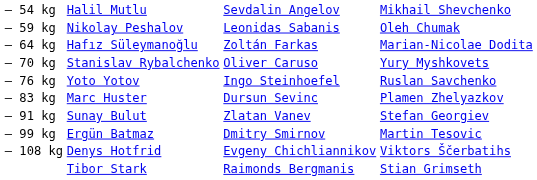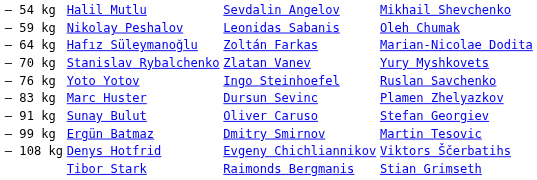 <table>
 <tr>
 <td>– 54 kg<br></td>
 <td> <a href='#'>Halil Mutlu</a></td>
 <td> <a href='#'>Sevdalin Angelov</a></td>
 <td> <a href='#'>Mikhail Shevchenko</a></td>
 </tr>
 <tr>
 <td>– 59 kg<br></td>
 <td> <a href='#'>Nikolay Peshalov</a></td>
 <td> <a href='#'>Leonidas Sabanis</a></td>
 <td> <a href='#'>Oleh Chumak</a></td>
 </tr>
 <tr>
 <td>– 64 kg<br></td>
 <td> <a href='#'>Hafız Süleymanoğlu</a></td>
 <td> <a href='#'>Zoltán Farkas</a></td>
 <td> <a href='#'>Marian-Nicolae Dodita</a></td>
 </tr>
 <tr>
 <td>– 70 kg<br></td>
 <td> <a href='#'>Stanislav Rybalchenko</a></td>
-<td> <a href='#'>Oliver Caruso</a></td>
+<td> <a href='#'>Zlatan Vanev</a></td>
 <td> <a href='#'>Yury Myshkovets</a></td>
 </tr>
 <tr>
 <td>– 76 kg<br></td>
 <td> <a href='#'>Yoto Yotov</a></td>
 <td> <a href='#'>Ingo Steinhoefel</a></td>
 <td> <a href='#'>Ruslan Savchenko</a></td>
 </tr>
 <tr>
 <td>– 83 kg<br></td>
 <td> <a href='#'>Marc Huster</a></td>
 <td> <a href='#'>Dursun Sevinc</a></td>
 <td> <a href='#'>Plamen Zhelyazkov</a></td>
 </tr>
 <tr>
 <td>– 91 kg<br></td>
 <td> <a href='#'>Sunay Bulut</a></td>
-<td> <a href='#'>Zlatan Vanev</a></td>
+<td> <a href='#'>Oliver Caruso</a></td>
 <td> <a href='#'>Stefan Georgiev</a></td>
 </tr>
 <tr>
 <td>– 99 kg<br></td>
 <td> <a href='#'>Ergün Batmaz</a></td>
 <td> <a href='#'>Dmitry Smirnov</a></td>
 <td> <a href='#'>Martin Tesovic</a></td>
 </tr>
 <tr>
 <td>– 108 kg<br></td>
 <td> <a href='#'>Denys Hotfrid</a></td>
 <td> <a href='#'>Evgeny Chichliannikov</a></td>
 <td> <a href='#'>Viktors Ščerbatihs</a></td>
 </tr>
 <tr>
 <td><br></td>
 <td> <a href='#'>Tibor Stark</a></td>
 <td> <a href='#'>Raimonds Bergmanis</a></td>
 <td> <a href='#'>Stian Grimseth</a></td>
 </tr>
 </table>
